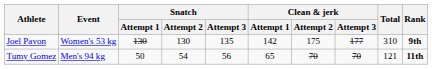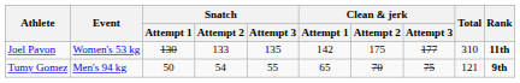 <table class="wikitable" border="1" style="font-size:90%;">
 <tr>
 <th rowspan=2>Athlete</th>
 <th rowspan=2>Event</th>
 <th colspan=3>Snatch</th>
 <th colspan=3>Clean & jerk</th>
 <th rowspan=2>Total</th>
 <th rowspan=2>Rank</th>
 </tr>
 <tr>
 <th>Attempt 1</th>
 <th>Attempt 2</th>
 <th>Attempt 3</th>
 <th>Attempt 1</th>
 <th>Attempt 2</th>
 <th>Attempt 3</th>
 </tr>
 <tr>
 <td><a href='#'>Joel Pavon</a></td>
 <td><a href='#'>Women's 53 kg</a></td>
 <td align=center><del>130</del></td>
-<td align=center>130</td>
+<td align=center>133</td>
 <td align=center>135</td>
 <td align=center>142</td>
 <td align=center>175</td>
 <td align=center><del>177</del></td>
 <td align=center>310</td>
-<td align=center><strong>9th</strong></td>
+<td align=center><strong>11th</strong></td>
 </tr>
 <tr>
 <td><a href='#'>Tumy Gomez</a></td>
 <td><a href='#'>Men's 94 kg</a></td>
 <td align=center>50</td>
 <td align=center>54</td>
-<td align=center>56</td>
+<td align=center>55</td>
 <td align=center>65</td>
 <td align=center><del>70</del></td>
-<td align=center><del>70</del></td>
+<td align=center><del>75</del></td>
 <td align=center>121</td>
-<td align=center><strong>11th</strong></td>
+<td align=center><strong>9th</strong></td>
 </tr>
 </table>
